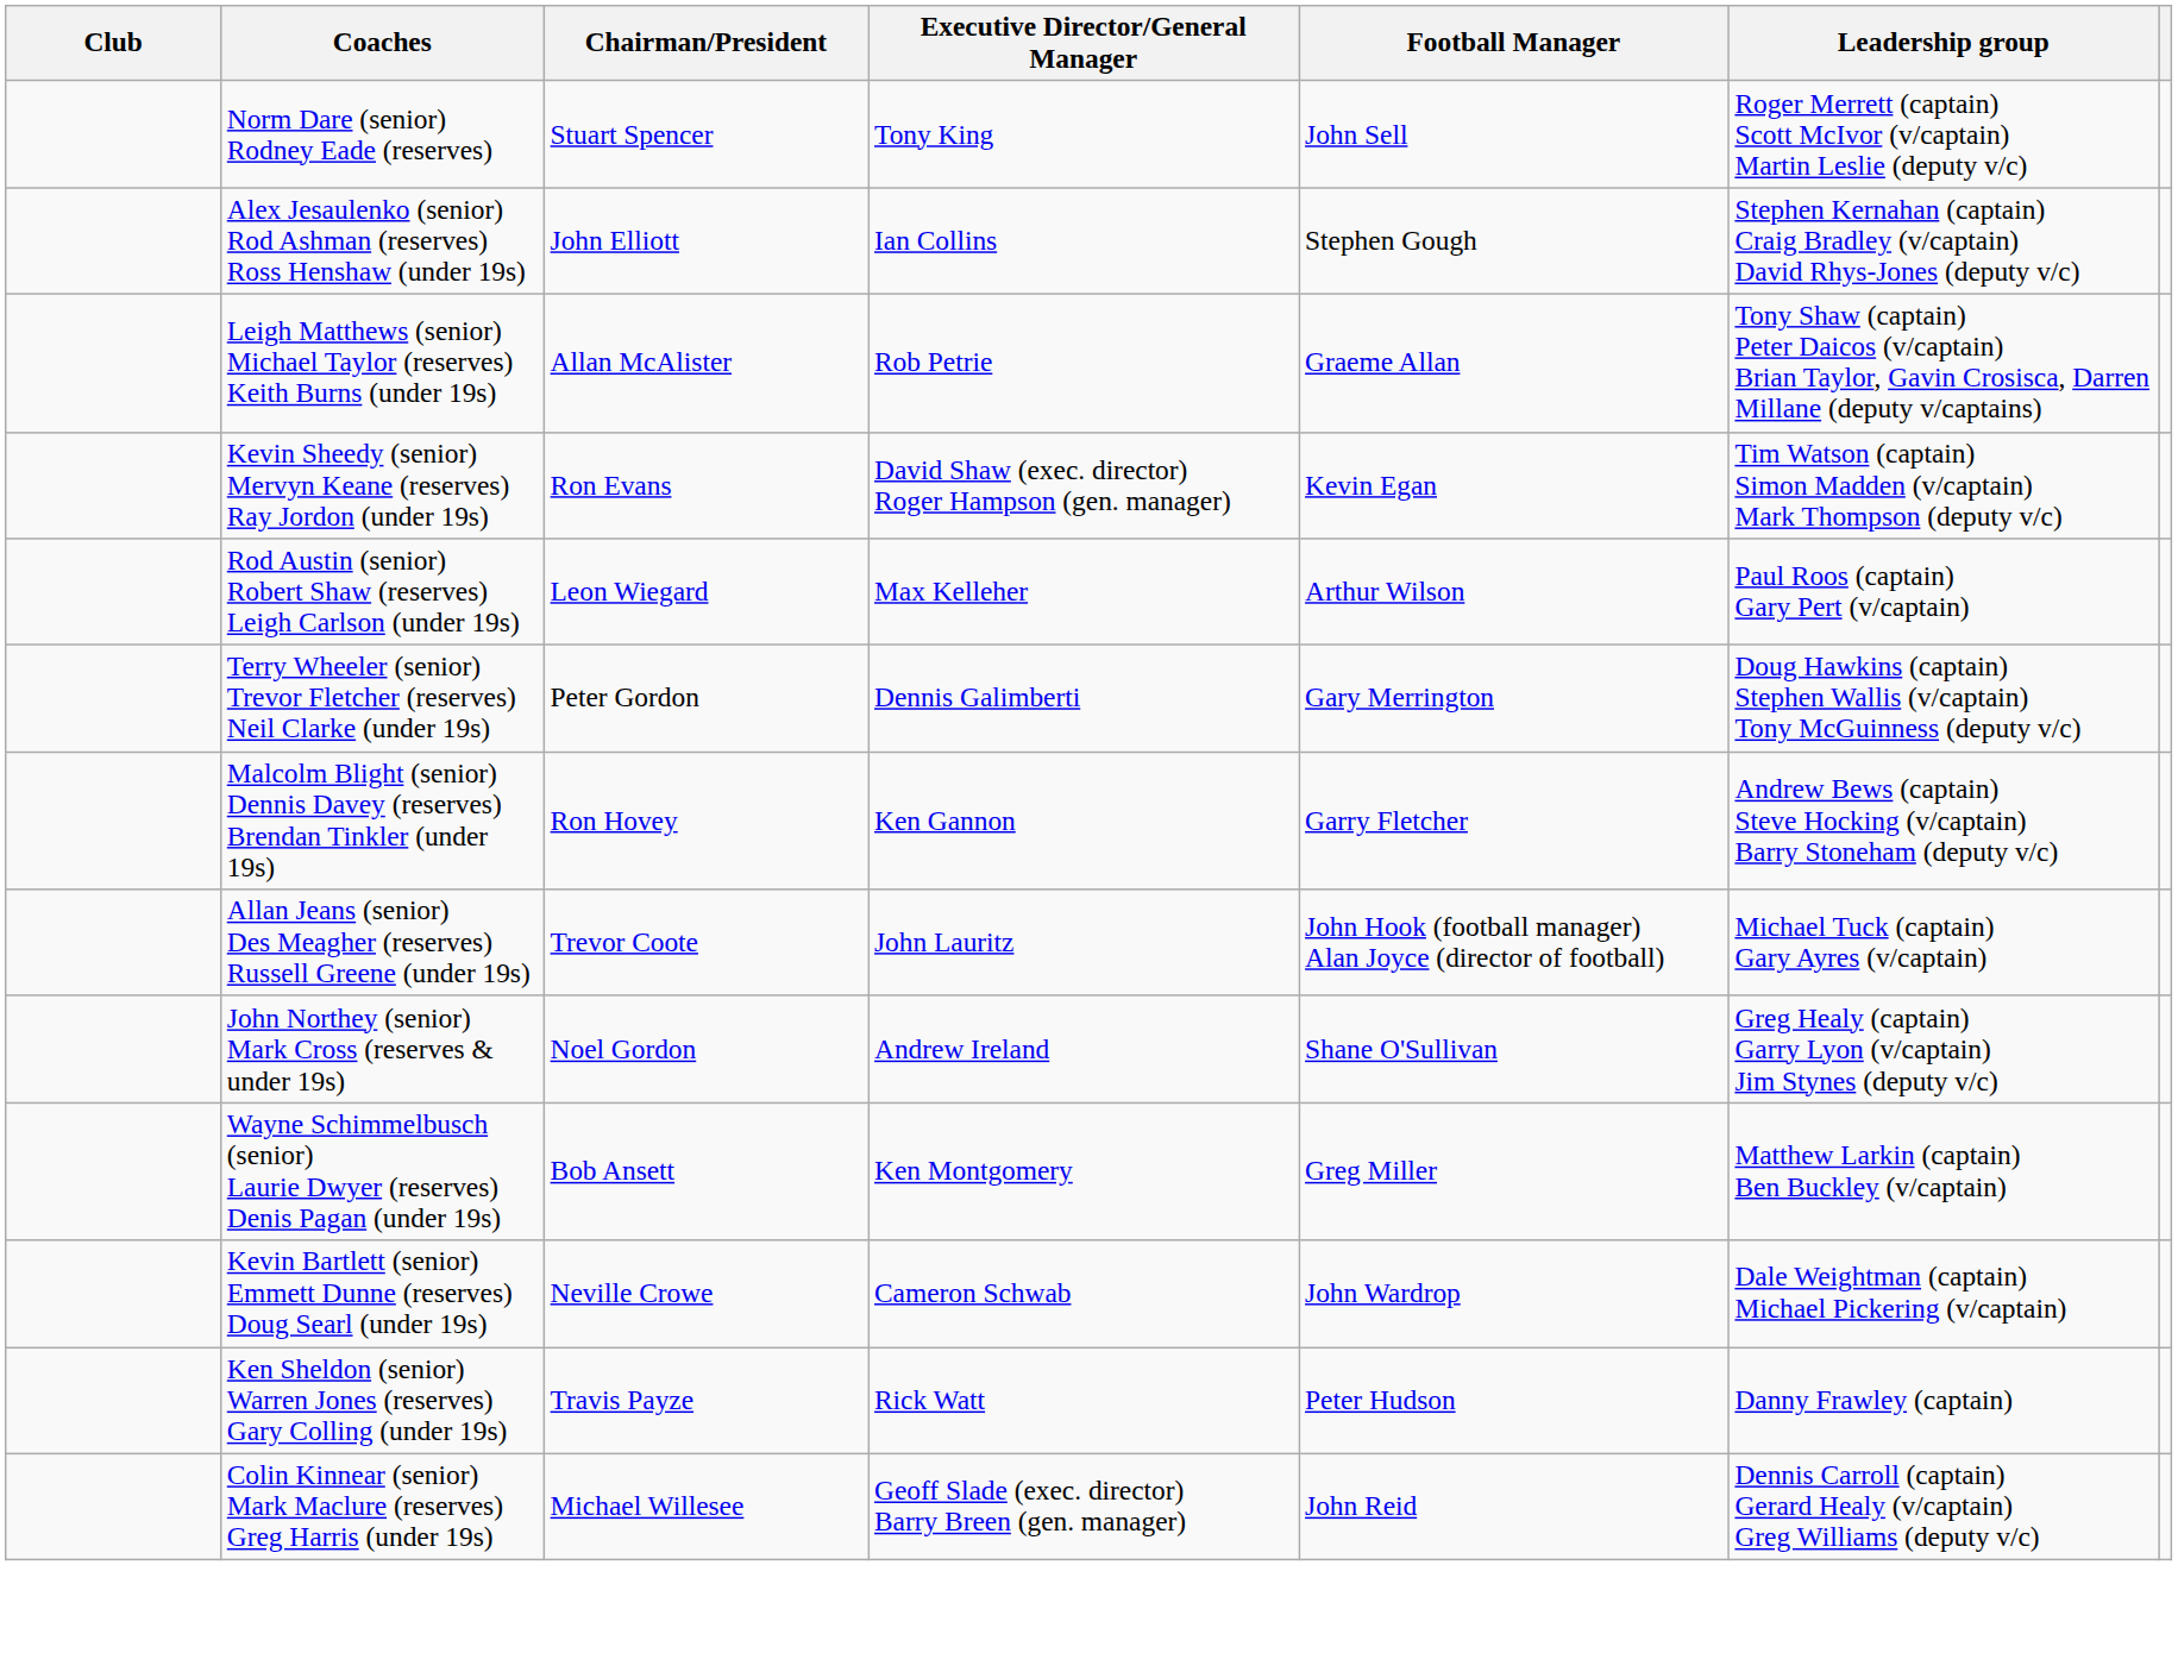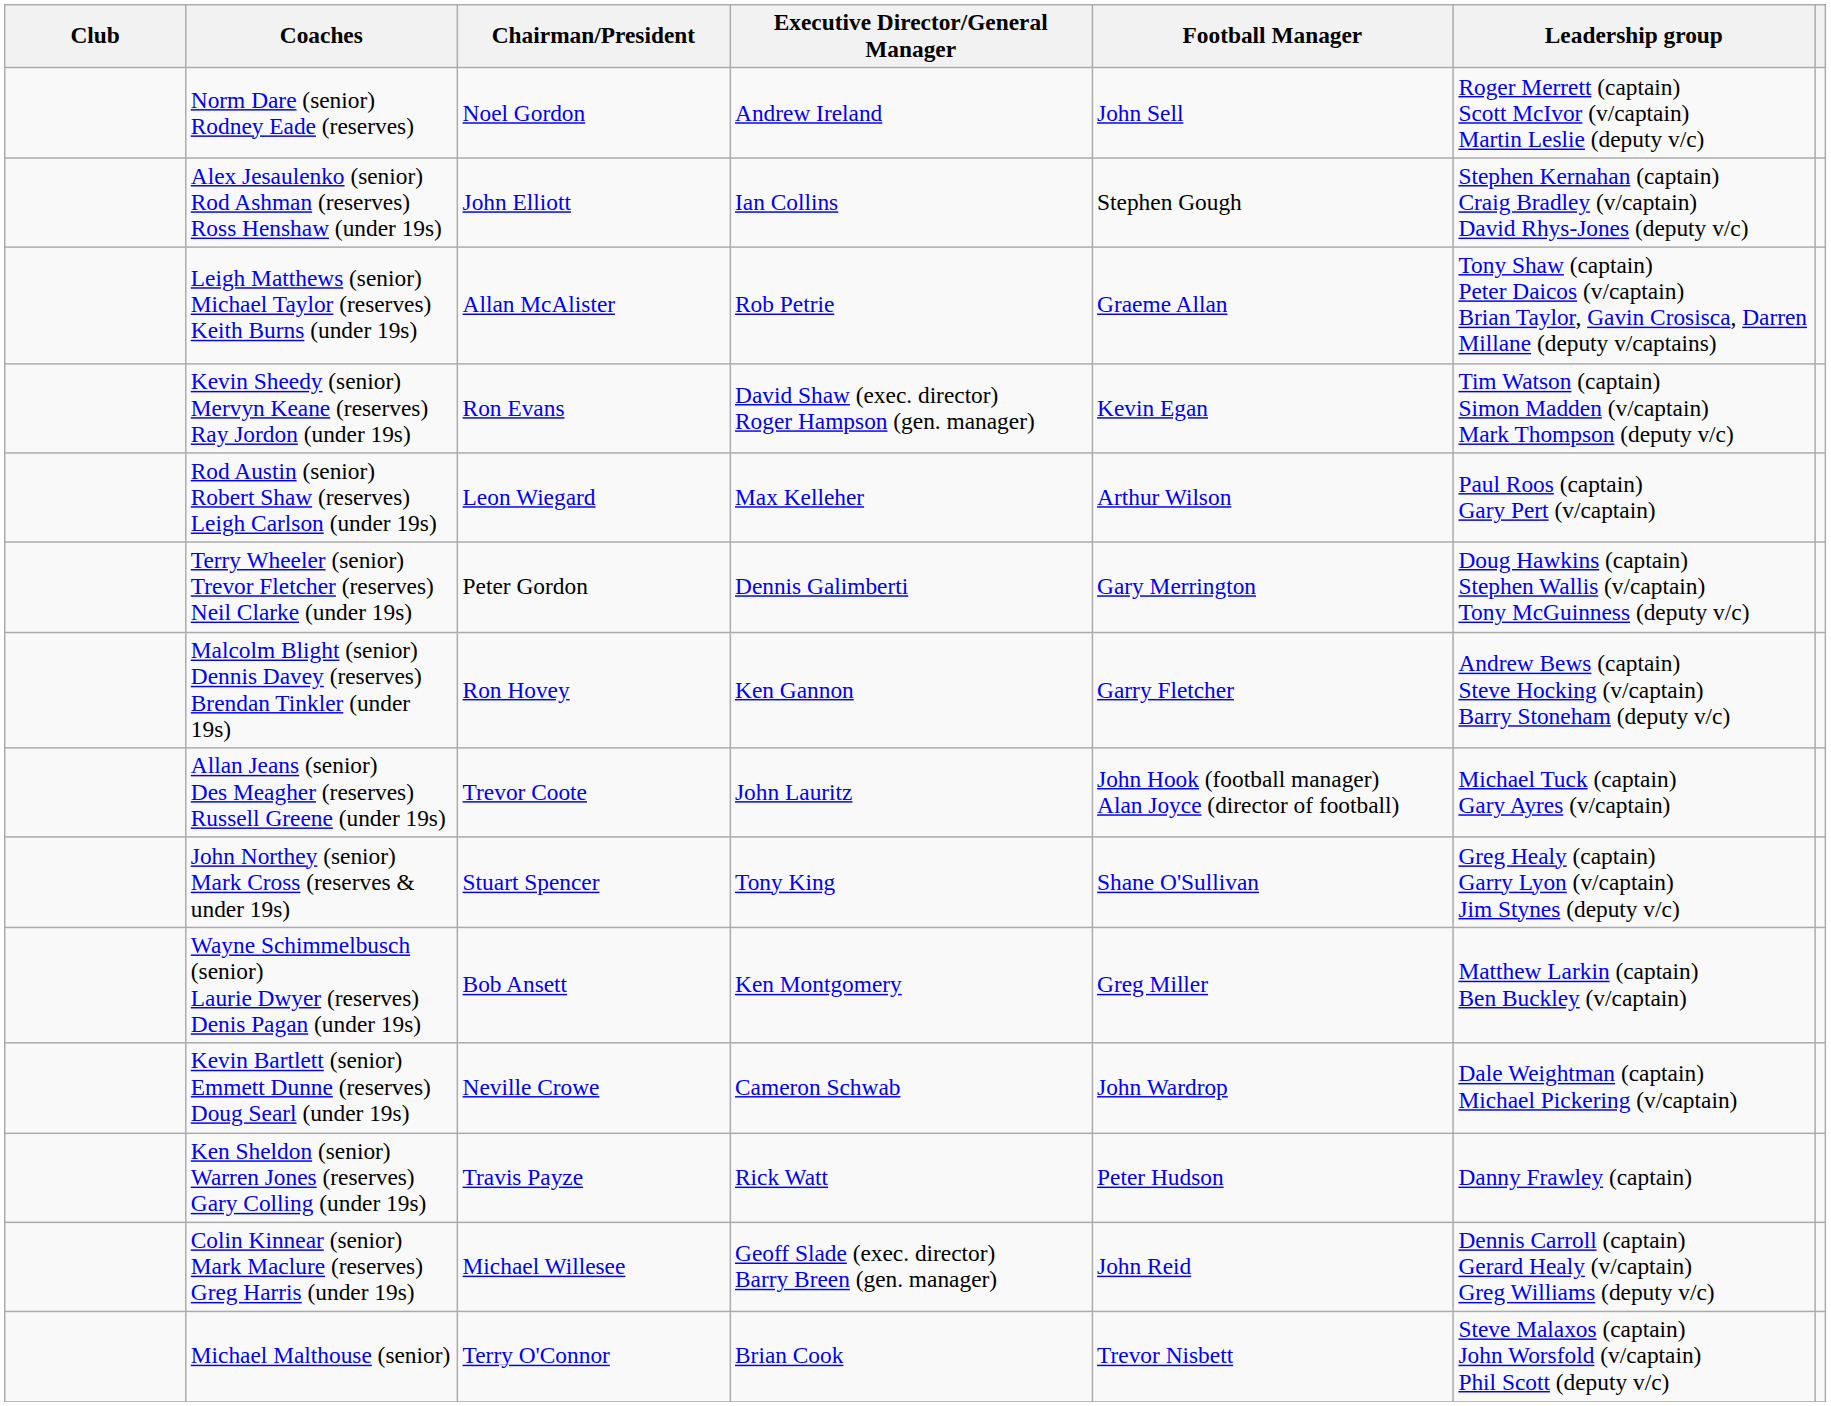 <table class="wikitable" style="font-size:100%;">
 <tr>
 <th width=10%>Club</th>
 <th width=15%>Coaches</th>
 <th width=15%>Chairman/President</th>
 <th width=20%>Executive Director/General Manager</th>
 <th width=20%>Football Manager</th>
 <th width=20%>Leadership group</th>
 <th></th>
 </tr>
 <tr>
 <td></td>
 <td><a href='#'>Norm Dare</a> (senior)<br> <a href='#'>Rodney Eade</a> (reserves)</td>
-<td><a href='#'>Stuart Spencer</a></td>
-<td><a href='#'>Tony King</a></td>
+<td><a href='#'>Noel Gordon</a></td>
+<td><a href='#'>Andrew Ireland</a></td>
 <td><a href='#'>John Sell</a></td>
 <td><a href='#'>Roger Merrett</a> (captain)<br> <a href='#'>Scott McIvor</a> (v/captain)<br> <a href='#'>Martin Leslie</a> (deputy v/c)</td>
 <td></td>
 </tr>
 <tr>
 <td></td>
 <td><a href='#'>Alex Jesaulenko</a> (senior)<br> <a href='#'>Rod Ashman</a> (reserves)<br> <a href='#'>Ross Henshaw</a> (under 19s)</td>
 <td><a href='#'>John Elliott</a></td>
 <td><a href='#'>Ian Collins</a></td>
 <td>Stephen Gough</td>
 <td><a href='#'>Stephen Kernahan</a> (captain)<br> <a href='#'>Craig Bradley</a> (v/captain)<br> <a href='#'>David Rhys-Jones</a> (deputy v/c)</td>
 <td></td>
 </tr>
 <tr>
 <td></td>
 <td><a href='#'>Leigh Matthews</a> (senior)<br> <a href='#'>Michael Taylor</a> (reserves)<br> <a href='#'>Keith Burns</a> (under 19s)</td>
 <td><a href='#'>Allan McAlister</a></td>
 <td><a href='#'>Rob Petrie</a></td>
 <td><a href='#'>Graeme Allan</a></td>
 <td><a href='#'>Tony Shaw</a> (captain)<br> <a href='#'>Peter Daicos</a> (v/captain)<br> <a href='#'>Brian Taylor</a>, <a href='#'>Gavin Crosisca</a>, <a href='#'>Darren Millane</a> (deputy v/captains)</td>
 <td></td>
 </tr>
 <tr>
 <td></td>
 <td><a href='#'>Kevin Sheedy</a> (senior)<br> <a href='#'>Mervyn Keane</a> (reserves)<br> <a href='#'>Ray Jordon</a> (under 19s)</td>
 <td><a href='#'>Ron Evans</a></td>
 <td><a href='#'>David Shaw</a> (exec. director)<br> <a href='#'>Roger Hampson</a> (gen. manager)</td>
 <td><a href='#'>Kevin Egan</a></td>
 <td><a href='#'>Tim Watson</a> (captain)<br> <a href='#'>Simon Madden</a> (v/captain)<br> <a href='#'>Mark Thompson</a> (deputy v/c)</td>
 <td></td>
 </tr>
 <tr>
 <td></td>
 <td><a href='#'>Rod Austin</a> (senior)<br> <a href='#'>Robert Shaw</a> (reserves)<br> <a href='#'>Leigh Carlson</a> (under 19s)</td>
 <td><a href='#'>Leon Wiegard</a></td>
 <td><a href='#'>Max Kelleher</a></td>
 <td><a href='#'>Arthur Wilson</a></td>
 <td><a href='#'>Paul Roos</a> (captain)<br> <a href='#'>Gary Pert</a> (v/captain)</td>
 <td></td>
 </tr>
 <tr>
 <td></td>
 <td><a href='#'>Terry Wheeler</a> (senior)<br> <a href='#'>Trevor Fletcher</a> (reserves)<br> <a href='#'>Neil Clarke</a> (under 19s)</td>
 <td>Peter Gordon</td>
 <td><a href='#'>Dennis Galimberti</a></td>
 <td><a href='#'>Gary Merrington</a></td>
 <td><a href='#'>Doug Hawkins</a> (captain)<br> <a href='#'>Stephen Wallis</a> (v/captain)<br> <a href='#'>Tony McGuinness</a> (deputy v/c)</td>
 <td></td>
 </tr>
 <tr>
 <td></td>
 <td><a href='#'>Malcolm Blight</a> (senior)<br> <a href='#'>Dennis Davey</a> (reserves)<br> <a href='#'>Brendan Tinkler</a> (under 19s)</td>
 <td><a href='#'>Ron Hovey</a></td>
 <td><a href='#'>Ken Gannon</a></td>
 <td><a href='#'>Garry Fletcher</a></td>
 <td><a href='#'>Andrew Bews</a> (captain)<br> <a href='#'>Steve Hocking</a> (v/captain)<br> <a href='#'>Barry Stoneham</a> (deputy v/c)</td>
 <td></td>
 </tr>
 <tr>
 <td></td>
 <td><a href='#'>Allan Jeans</a> (senior)<br> <a href='#'>Des Meagher</a> (reserves)<br> <a href='#'>Russell Greene</a> (under 19s)</td>
 <td><a href='#'>Trevor Coote</a></td>
 <td><a href='#'>John Lauritz</a></td>
 <td><a href='#'>John Hook</a> (football manager)<br> <a href='#'>Alan Joyce</a> (director of football)</td>
 <td><a href='#'>Michael Tuck</a> (captain)<br> <a href='#'>Gary Ayres</a> (v/captain)</td>
 <td></td>
 </tr>
 <tr>
 <td></td>
 <td><a href='#'>John Northey</a> (senior)<br> <a href='#'>Mark Cross</a> (reserves & under 19s)</td>
-<td><a href='#'>Noel Gordon</a></td>
-<td><a href='#'>Andrew Ireland</a></td>
+<td><a href='#'>Stuart Spencer</a></td>
+<td><a href='#'>Tony King</a></td>
 <td><a href='#'>Shane O'Sullivan</a></td>
 <td><a href='#'>Greg Healy</a> (captain)<br> <a href='#'>Garry Lyon</a> (v/captain)<br> <a href='#'>Jim Stynes</a> (deputy v/c)</td>
 <td></td>
 </tr>
 <tr>
 <td></td>
 <td><a href='#'>Wayne Schimmelbusch</a> (senior)<br> <a href='#'>Laurie Dwyer</a> (reserves)<br> <a href='#'>Denis Pagan</a> (under 19s)</td>
 <td><a href='#'>Bob Ansett</a></td>
 <td><a href='#'>Ken Montgomery</a></td>
 <td><a href='#'>Greg Miller</a></td>
 <td><a href='#'>Matthew Larkin</a> (captain)<br> <a href='#'>Ben Buckley</a> (v/captain)</td>
 <td></td>
 </tr>
 <tr>
 <td></td>
 <td><a href='#'>Kevin Bartlett</a> (senior)<br> <a href='#'>Emmett Dunne</a> (reserves)<br><a href='#'>Doug Searl</a> (under 19s)</td>
 <td><a href='#'>Neville Crowe</a></td>
 <td><a href='#'>Cameron Schwab</a></td>
 <td><a href='#'>John Wardrop</a></td>
 <td><a href='#'>Dale Weightman</a> (captain)<br><a href='#'>Michael Pickering</a> (v/captain)</td>
 <td></td>
 </tr>
 <tr>
 <td></td>
 <td><a href='#'>Ken Sheldon</a> (senior)<br> <a href='#'>Warren Jones</a> (reserves)<br> <a href='#'>Gary Colling</a> (under 19s)</td>
 <td><a href='#'>Travis Payze</a></td>
 <td><a href='#'>Rick Watt</a></td>
 <td><a href='#'>Peter Hudson</a></td>
 <td><a href='#'>Danny Frawley</a> (captain)</td>
 <td></td>
 </tr>
 <tr>
 <td></td>
 <td><a href='#'>Colin Kinnear</a> (senior)<br> <a href='#'>Mark Maclure</a> (reserves)<br> <a href='#'>Greg Harris</a> (under 19s)</td>
 <td><a href='#'>Michael Willesee</a></td>
 <td><a href='#'>Geoff Slade</a> (exec. director)<br> <a href='#'>Barry Breen</a> (gen. manager)</td>
 <td><a href='#'>John Reid</a></td>
 <td><a href='#'>Dennis Carroll</a> (captain)<br> <a href='#'>Gerard Healy</a> (v/captain)<br> <a href='#'>Greg Williams</a> (deputy v/c)</td>
 <td></td>
 </tr>
+<tr>
+<td></td>
+<td><a href='#'>Michael Malthouse</a> (senior)</td>
+<td><a href='#'>Terry O'Connor</a></td>
+<td><a href='#'>Brian Cook</a></td>
+<td><a href='#'>Trevor Nisbett</a></td>
+<td><a href='#'>Steve Malaxos</a> (captain)<br><a href='#'>John Worsfold</a> (v/captain)<br><a href='#'>Phil Scott</a> (deputy v/c)</td>
+<td></td>
+</tr>
 </table>
